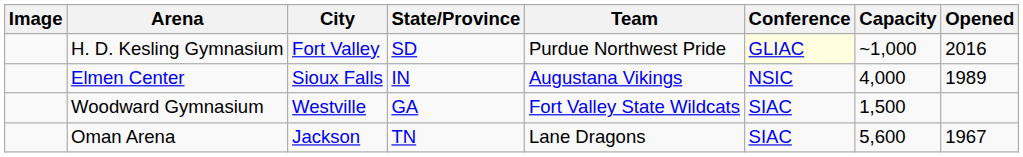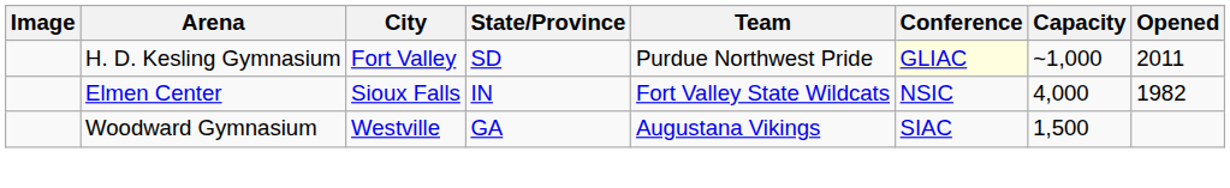 <table class="wikitable sortable">
 <tr>
 <th>Image</th>
 <th>Arena</th>
 <th>City</th>
 <th>State/Province</th>
 <th>Team</th>
 <th>Conference</th>
 <th>Capacity</th>
 <th>Opened</th>
 </tr>
 <tr>
 <td></td>
 <td>H. D. Kesling Gymnasium</td>
 <td><a href='#'>Fort Valley</a></td>
 <td><a href='#'>SD</a></td>
 <td>Purdue Northwest Pride</td>
 <td style="background: lightyellow;"><a href='#'>GLIAC</a></td>
 <td>~1,000</td>
-<td>2016</td>
+<td>2011</td>
 </tr>
 <tr>
 <td></td>
 <td><a href='#'>Elmen Center</a></td>
 <td><a href='#'>Sioux Falls</a></td>
 <td><a href='#'>IN</a></td>
-<td><a href='#'>Augustana Vikings</a></td>
+<td><a href='#'>Fort Valley State Wildcats</a></td>
 <td><a href='#'>NSIC</a></td>
 <td>4,000</td>
-<td>1989</td>
+<td>1982</td>
 </tr>
 <tr>
 <td></td>
 <td>Woodward Gymnasium</td>
 <td><a href='#'>Westville</a></td>
 <td><a href='#'>GA</a></td>
-<td><a href='#'>Fort Valley State Wildcats</a></td>
+<td><a href='#'>Augustana Vikings</a></td>
 <td><a href='#'>SIAC</a></td>
 <td>1,500</td>
 <td></td>
 </tr>
-<tr>
-<td></td>
-<td>Oman Arena</td>
-<td><a href='#'>Jackson</a></td>
-<td><a href='#'>TN</a></td>
-<td>Lane Dragons</td>
-<td><a href='#'>SIAC</a></td>
-<td>5,600</td>
-<td>1967</td>
-</tr>
 </table>
